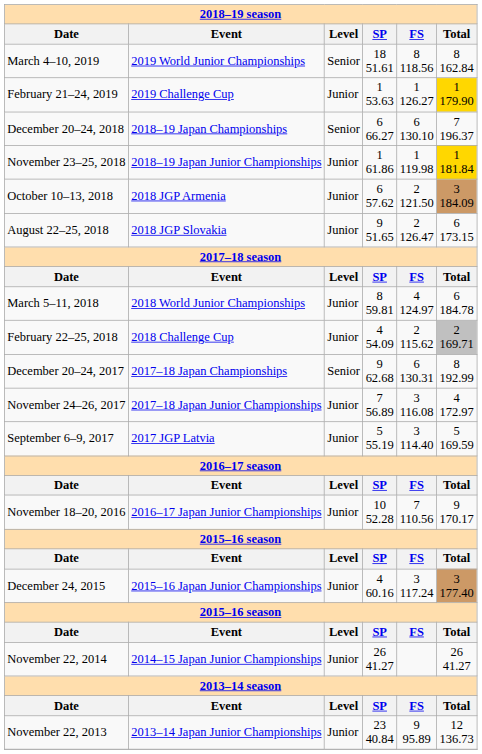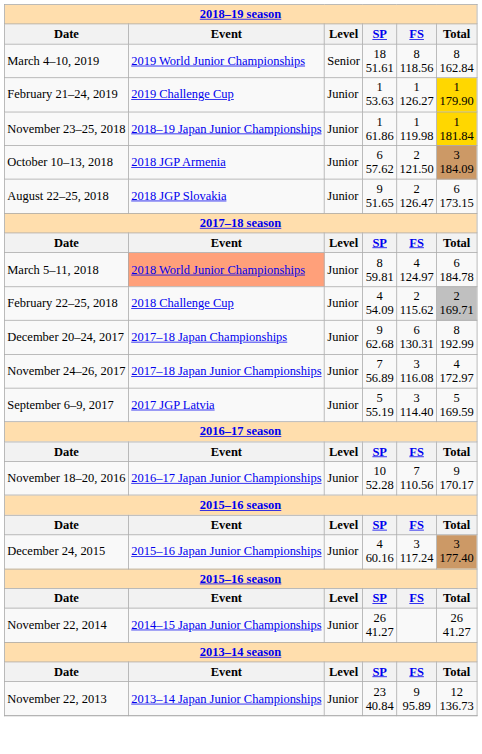 <table class="wikitable">
 <tr>
 <th style="background-color: #ffdead;" colspan=6 align=center><a href='#'>2018–19 season</a></th>
 </tr>
 <tr>
 <th>Date</th>
 <th>Event</th>
 <th>Level</th>
 <th><a href='#'>SP</a></th>
 <th><a href='#'>FS</a></th>
 <th>Total</th>
 </tr>
 <tr>
 <td>March 4–10, 2019</td>
 <td><a href='#'>2019 World Junior Championships</a></td>
 <td>Senior</td>
 <td align=center>18 <br> 51.61</td>
 <td align=center>8 <br> 118.56</td>
 <td align=center>8 <br> 162.84</td>
 </tr>
 <tr>
 <td>February 21–24, 2019</td>
 <td><a href='#'>2019 Challenge Cup</a></td>
 <td>Junior</td>
 <td align=center>1 <br> 53.63</td>
 <td align=center>1 <br> 126.27</td>
 <td align=center bgcolor=gold>1 <br> 179.90</td>
-</tr>
-<tr>
-<td>December 20–24, 2018</td>
-<td><a href='#'>2018–19 Japan Championships</a></td>
-<td>Senior</td>
-<td align=center>6 <br> 66.27</td>
-<td align=center>6 <br> 130.10</td>
-<td align=center>7 <br> 196.37</td>
 </tr>
 <tr>
 <td>November 23–25, 2018</td>
 <td><a href='#'>2018–19 Japan Junior Championships</a></td>
 <td>Junior</td>
 <td align=center>1 <br> 61.86</td>
 <td align=center>1 <br> 119.98</td>
 <td align=center bgcolor=gold>1 <br> 181.84</td>
 </tr>
 <tr>
 <td>October 10–13, 2018</td>
 <td><a href='#'>2018 JGP Armenia</a></td>
 <td>Junior</td>
 <td align=center>6 <br> 57.62</td>
 <td align=center>2 <br> 121.50</td>
 <td align=center bgcolor="cc9966">3 <br> 184.09</td>
 </tr>
 <tr>
 <td>August 22–25, 2018</td>
 <td><a href='#'>2018 JGP Slovakia</a></td>
 <td>Junior</td>
 <td align=center>9 <br> 51.65</td>
 <td align=center>2 <br> 126.47</td>
 <td align=center>6 <br> 173.15</td>
 </tr>
 <tr>
 <th style="background-color: #ffdead;" colspan=6 align=center><a href='#'>2017–18 season</a></th>
 </tr>
 <tr>
 <th>Date</th>
 <th>Event</th>
 <th>Level</th>
 <th><a href='#'>SP</a></th>
 <th><a href='#'>FS</a></th>
 <th>Total</th>
 </tr>
 <tr>
 <td>March 5–11, 2018</td>
-<td><a href='#'>2018 World Junior Championships</a></td>
+<td style="background: lightsalmon;"><a href='#'>2018 World Junior Championships</a></td>
 <td>Junior</td>
 <td align=center>8 <br> 59.81</td>
 <td align=center>4 <br> 124.97</td>
 <td align=center>6 <br> 184.78</td>
 </tr>
 <tr>
 <td>February 22–25, 2018</td>
 <td><a href='#'>2018 Challenge Cup</a></td>
 <td>Junior</td>
 <td align=center>4 <br> 54.09</td>
 <td align=center>2 <br> 115.62</td>
 <td align=center bgcolor=silver>2 <br> 169.71</td>
 </tr>
 <tr>
 <td>December 20–24, 2017</td>
 <td><a href='#'>2017–18 Japan Championships</a></td>
-<td>Senior</td>
+<td>Junior</td>
 <td align=center>9 <br> 62.68</td>
 <td align=center>6 <br> 130.31</td>
 <td align=center>8 <br> 192.99</td>
 </tr>
 <tr>
 <td>November 24–26, 2017</td>
 <td><a href='#'>2017–18 Japan Junior Championships</a></td>
 <td>Junior</td>
 <td align=center>7 <br> 56.89</td>
 <td align=center>3 <br> 116.08</td>
 <td align=center>4 <br> 172.97</td>
 </tr>
 <tr>
 <td>September 6–9, 2017</td>
 <td><a href='#'>2017 JGP Latvia</a></td>
 <td>Junior</td>
 <td align=center>5 <br> 55.19</td>
 <td align=center>3 <br> 114.40</td>
 <td align=center>5 <br> 169.59</td>
 </tr>
 <tr>
 <th style="background-color: #ffdead;" colspan=6 align=center><a href='#'>2016–17 season</a></th>
 </tr>
 <tr>
 <th>Date</th>
 <th>Event</th>
 <th>Level</th>
 <th><a href='#'>SP</a></th>
 <th><a href='#'>FS</a></th>
 <th>Total</th>
 </tr>
 <tr>
 <td>November 18–20, 2016</td>
 <td><a href='#'>2016–17 Japan Junior Championships</a></td>
 <td>Junior</td>
 <td align=center>10 <br> 52.28</td>
 <td align=center>7 <br> 110.56</td>
 <td align=center>9 <br> 170.17</td>
 </tr>
 <tr>
 <th style="background-color: #ffdead;" colspan=6 align=center><a href='#'>2015–16 season</a></th>
 </tr>
 <tr>
 <th>Date</th>
 <th>Event</th>
 <th>Level</th>
 <th><a href='#'>SP</a></th>
 <th><a href='#'>FS</a></th>
 <th>Total</th>
 </tr>
 <tr>
 <td>December 24, 2015</td>
 <td><a href='#'>2015–16 Japan Junior Championships</a></td>
 <td>Junior</td>
 <td align=center>4 <br> 60.16</td>
 <td align=center>3 <br> 117.24</td>
 <td align=center bgcolor="cc9966">3 <br> 177.40</td>
 </tr>
 <tr>
 <th style="background-color: #ffdead;" colspan=6 align=center><a href='#'>2015–16 season</a></th>
 </tr>
 <tr>
 <th>Date</th>
 <th>Event</th>
 <th>Level</th>
 <th><a href='#'>SP</a></th>
 <th><a href='#'>FS</a></th>
 <th>Total</th>
 </tr>
 <tr>
 <td>November 22, 2014</td>
 <td><a href='#'>2014–15 Japan Junior Championships</a></td>
 <td>Junior</td>
 <td align=center>26 <br> 41.27</td>
 <td align=center><br></td>
 <td align=center>26 <br> 41.27</td>
 </tr>
 <tr>
 <th style="background-color: #ffdead;" colspan=6 align=center><a href='#'>2013–14 season</a></th>
 </tr>
 <tr>
 <th>Date</th>
 <th>Event</th>
 <th>Level</th>
 <th><a href='#'>SP</a></th>
 <th><a href='#'>FS</a></th>
 <th>Total</th>
 </tr>
 <tr>
 <td>November 22, 2013</td>
 <td><a href='#'>2013–14 Japan Junior Championships</a></td>
 <td>Junior</td>
 <td align=center>23 <br> 40.84</td>
 <td align=center>9 <br> 95.89</td>
 <td align=center>12 <br> 136.73</td>
 </tr>
 <tr>
 </tr>
 </table>
